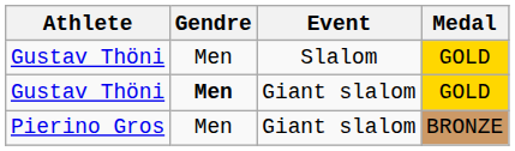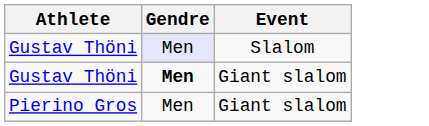 <table class="wikitable" style="width:; font-size:100%; text-align:center;">
 <tr>
 <th>Athlete</th>
 <th>Gendre</th>
 <th>Event</th>
-<th>Medal</th>
 </tr>
 <tr>
 <td align=left><a href='#'>Gustav Thöni</a></td>
-<td>Men</td>
+<td style="background: lavender;">Men</td>
 <td>Slalom</td>
-<td bgcolor=gold>GOLD</td>
 </tr>
 <tr>
 <td align=left><a href='#'>Gustav Thöni</a></td>
 <td><strong>Men</strong></td>
 <td>Giant slalom</td>
-<td bgcolor=gold>GOLD</td>
 </tr>
 <tr>
 <td align=left><a href='#'>Pierino Gros</a></td>
 <td>Men</td>
 <td>Giant slalom</td>
-<td bgcolor=cc9966>BRONZE</td>
 </tr>
 </table>
